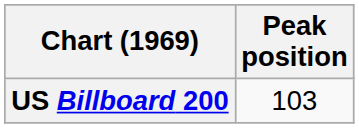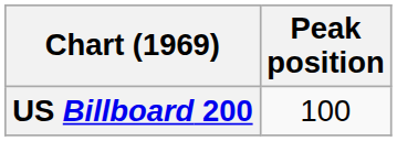 <table class="wikitable sortable plainrowheaders" style="text-align:center;">
 <tr>
 <th scope="col">Chart (1969)</th>
 <th scope="col">Peak<br> position</th>
 </tr>
 <tr>
 <th scope="row">US <a href='#'><em>Billboard</em> 200</a></th>
-<td>103</td>
+<td>100</td>
 </tr>
 </table>
